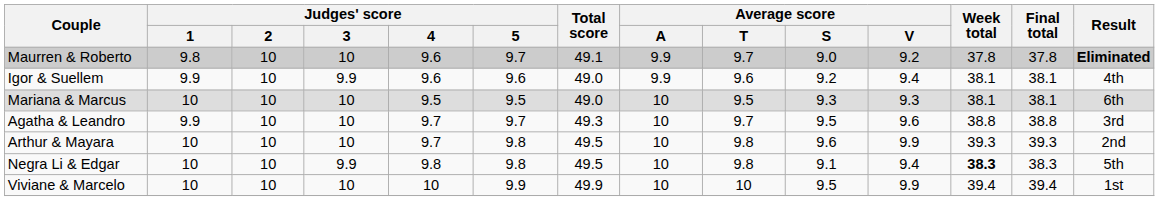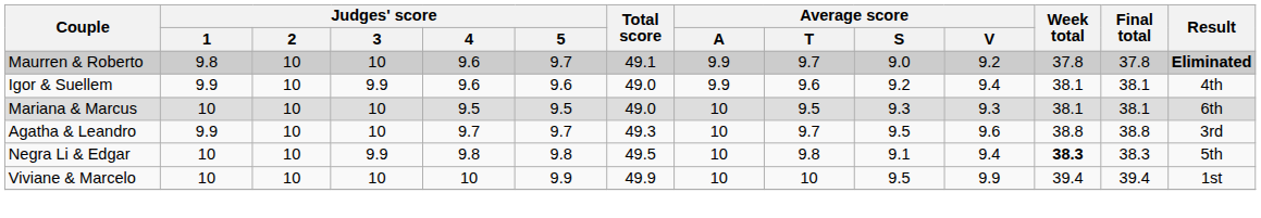 <table class="wikitable" style="font-size:100%; line-height:16px; text-align:center" width="100%">
 <tr>
 <th rowspan=2 width=150>Couple</th>
 <th colspan=5 width=185>Judges' score</th>
 <th rowspan=2 width=060>Total score</th>
 <th colspan=4 width=148>Average score</th>
 <th rowspan=2 width=060>Week total</th>
 <th rowspan=2 width=060>Final total</th>
 <th rowspan=2 width=075>Result</th>
 </tr>
 <tr>
 <th>1</th>
 <th>2</th>
 <th>3</th>
 <th>4</th>
 <th>5</th>
 <th>A</th>
 <th>T</th>
 <th>S</th>
 <th>V</th>
 </tr>
 <tr bgcolor="CCCCCC">
 <td align="left">Maurren & Roberto</td>
 <td>9.8</td>
 <td>10</td>
 <td>10</td>
 <td>9.6</td>
 <td>9.7</td>
 <td>49.1</td>
 <td>9.9</td>
 <td>9.7</td>
 <td>9.0</td>
 <td>9.2</td>
 <td>37.8</td>
 <td>37.8</td>
 <td><strong>Eliminated</strong></td>
 </tr>
 <tr>
 <td align="left">Igor & Suellem</td>
 <td>9.9</td>
 <td>10</td>
 <td>9.9</td>
 <td>9.6</td>
 <td>9.6</td>
 <td>49.0</td>
 <td>9.9</td>
 <td>9.6</td>
 <td>9.2</td>
 <td>9.4</td>
 <td>38.1</td>
 <td>38.1</td>
 <td>4th</td>
 </tr>
 <tr bgcolor="DDDDDD">
 <td align="left">Mariana & Marcus</td>
 <td>10</td>
 <td>10</td>
 <td>10</td>
 <td>9.5</td>
 <td>9.5</td>
 <td>49.0</td>
 <td>10</td>
 <td>9.5</td>
 <td>9.3</td>
 <td>9.3</td>
 <td>38.1</td>
 <td>38.1</td>
 <td>6th</td>
 </tr>
 <tr>
 <td align="left">Agatha & Leandro</td>
 <td>9.9</td>
 <td>10</td>
 <td>10</td>
 <td>9.7</td>
 <td>9.7</td>
 <td>49.3</td>
 <td>10</td>
 <td>9.7</td>
 <td>9.5</td>
 <td>9.6</td>
 <td>38.8</td>
 <td>38.8</td>
 <td>3rd</td>
 </tr>
 <tr>
-<td align="left">Arthur & Mayara</td>
-<td>10</td>
-<td>10</td>
-<td>10</td>
-<td>9.7</td>
-<td>9.8</td>
-<td>49.5</td>
-<td>10</td>
-<td>9.8</td>
-<td>9.6</td>
-<td>9.9</td>
-<td>39.3</td>
-<td>39.3</td>
-<td>2nd</td>
-</tr>
-<tr>
 <td align="left">Negra Li & Edgar</td>
 <td>10</td>
 <td>10</td>
 <td>9.9</td>
 <td>9.8</td>
 <td>9.8</td>
 <td>49.5</td>
 <td>10</td>
 <td>9.8</td>
 <td>9.1</td>
 <td>9.4</td>
 <td><strong>38.3</strong></td>
 <td>38.3</td>
 <td>5th</td>
 </tr>
 <tr>
 <td align="left">Viviane & Marcelo</td>
 <td>10</td>
 <td>10</td>
 <td>10</td>
 <td>10</td>
 <td>9.9</td>
 <td>49.9</td>
 <td>10</td>
 <td>10</td>
 <td>9.5</td>
 <td>9.9</td>
 <td>39.4</td>
 <td>39.4</td>
 <td>1st</td>
 </tr>
 <tr>
 </tr>
 </table>
